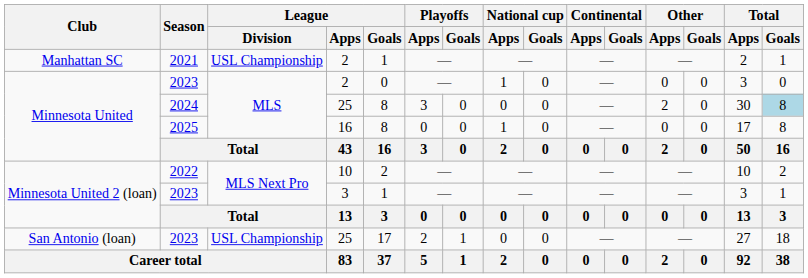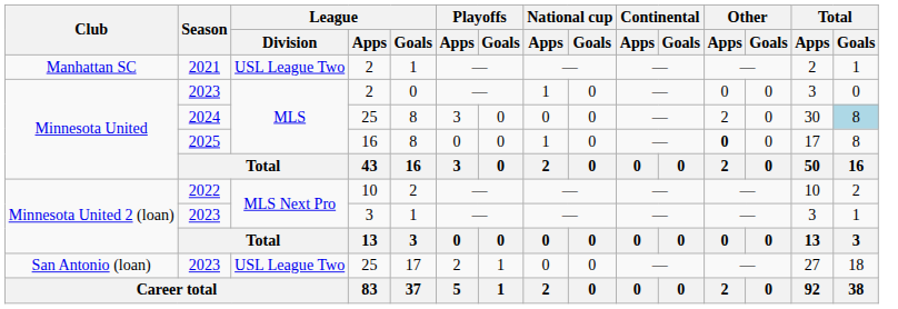 <table class="wikitable" style="text-align: center;">
 <tr>
 <th rowspan="2">Club</th>
 <th rowspan="2">Season</th>
 <th colspan="3">League</th>
 <th colspan="2">Playoffs</th>
 <th colspan="2">National cup</th>
 <th colspan="2">Continental</th>
 <th colspan="2">Other</th>
 <th colspan="2">Total</th>
 </tr>
 <tr>
 <th>Division</th>
 <th>Apps</th>
 <th>Goals</th>
 <th>Apps</th>
 <th>Goals</th>
 <th>Apps</th>
 <th>Goals</th>
 <th>Apps</th>
 <th>Goals</th>
 <th>Apps</th>
 <th>Goals</th>
 <th>Apps</th>
 <th>Goals</th>
 </tr>
 <tr>
 <td><a href='#'>Manhattan SC</a></td>
 <td><a href='#'>2021</a></td>
-<td><a href='#'>USL Championship</a></td>
+<td><a href='#'>USL League Two</a></td>
 <td>2</td>
 <td>1</td>
 <td colspan="2">—</td>
 <td colspan="2">—</td>
 <td colspan="2">—</td>
 <td colspan="2">—</td>
 <td>2</td>
 <td>1</td>
 </tr>
 <tr>
 <td rowspan="4"><a href='#'>Minnesota United</a></td>
 <td><a href='#'>2023</a></td>
 <td rowspan="3"><a href='#'>MLS</a></td>
 <td>2</td>
 <td>0</td>
 <td colspan="2">—</td>
 <td>1</td>
 <td>0</td>
 <td colspan="2">—</td>
 <td>0</td>
 <td>0</td>
 <td>3</td>
 <td>0</td>
 </tr>
 <tr>
 <td><a href='#'>2024</a></td>
 <td>25</td>
 <td>8</td>
 <td>3</td>
 <td>0</td>
 <td>0</td>
 <td>0</td>
 <td colspan="2">—</td>
 <td>2</td>
 <td>0</td>
 <td>30</td>
 <td style="background: lightblue;">8</td>
 </tr>
 <tr>
 <td><a href='#'>2025</a></td>
 <td>16</td>
 <td>8</td>
 <td>0</td>
 <td>0</td>
 <td>1</td>
 <td>0</td>
 <td colspan="2">—</td>
-<td>0</td>
+<td><strong>0</strong></td>
 <td>0</td>
 <td>17</td>
 <td>8</td>
 </tr>
 <tr>
 <th colspan="2">Total</th>
 <th>43</th>
 <th>16</th>
 <th>3</th>
 <th>0</th>
 <th>2</th>
 <th>0</th>
 <th>0</th>
 <th>0</th>
 <th>2</th>
 <th>0</th>
 <th>50</th>
 <th>16</th>
 </tr>
 <tr>
 <td rowspan="3"><a href='#'>Minnesota United 2</a> (loan)</td>
 <td><a href='#'>2022</a></td>
 <td rowspan="2"><a href='#'>MLS Next Pro</a></td>
 <td>10</td>
 <td>2</td>
 <td colspan="2">—</td>
 <td colspan="2">—</td>
 <td colspan="2">—</td>
 <td colspan="2">—</td>
 <td>10</td>
 <td>2</td>
 </tr>
 <tr>
 <td><a href='#'>2023</a></td>
 <td>3</td>
 <td>1</td>
 <td colspan="2">—</td>
 <td colspan="2">—</td>
 <td colspan="2">—</td>
 <td colspan="2">—</td>
 <td>3</td>
 <td>1</td>
 </tr>
 <tr>
 <th colspan="2">Total</th>
 <th>13</th>
 <th>3</th>
 <th>0</th>
 <th>0</th>
 <th>0</th>
 <th>0</th>
 <th>0</th>
 <th>0</th>
 <th>0</th>
 <th>0</th>
 <th>13</th>
 <th>3</th>
 </tr>
 <tr>
 <td><a href='#'>San Antonio</a> (loan)</td>
 <td><a href='#'>2023</a></td>
-<td><a href='#'>USL Championship</a></td>
+<td><a href='#'>USL League Two</a></td>
 <td>25</td>
 <td>17</td>
 <td>2</td>
 <td>1</td>
 <td>0</td>
 <td>0</td>
 <td colspan="2">—</td>
 <td colspan="2">—</td>
 <td>27</td>
 <td>18</td>
 </tr>
 <tr>
 <th colspan="3">Career total</th>
 <th>83</th>
 <th>37</th>
 <th>5</th>
 <th>1</th>
 <th>2</th>
 <th>0</th>
 <th>0</th>
 <th>0</th>
 <th>2</th>
 <th>0</th>
 <th>92</th>
 <th>38</th>
 </tr>
 </table>
